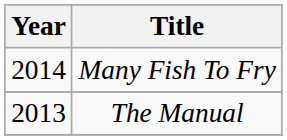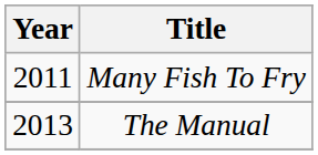 <table class="wikitable" style="text-align:center;">
 <tr>
 <th>Year</th>
 <th>Title</th>
 </tr>
 <tr>
-<td>2014</td>
+<td>2011</td>
 <td><em>Many Fish To Fry</em></td>
 </tr>
 <tr>
 </tr>
 <tr>
 <td>2013</td>
 <td><em>The Manual</em></td>
 </tr>
 <tr>
 </tr>
 </table>
